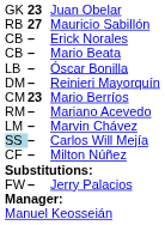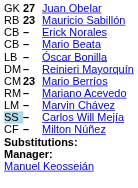 <table style="font-size: 90%" cellspacing="0" cellpadding="0" align="center">
 <tr>
 <td colspan=4></td>
 </tr>
 <tr>
 <th width="25"></th>
 <th width="25"></th>
 </tr>
 <tr>
 <td>GK</td>
-<td><strong>23</strong></td>
+<td><strong>27</strong></td>
 <td> <a href='#'>Juan Obelar</a></td>
 </tr>
 <tr>
 <td>RB</td>
-<td><strong>27</strong></td>
+<td><strong>23</strong></td>
 <td> <a href='#'>Mauricio Sabillón</a></td>
 </tr>
 <tr>
 <td>CB</td>
 <td><strong>–</strong></td>
 <td> <a href='#'>Erick Norales</a></td>
 </tr>
 <tr>
 <td>CB</td>
 <td><strong>–</strong></td>
 <td> <a href='#'>Mario Beata</a></td>
 </tr>
 <tr>
 <td>LB</td>
 <td><strong>–</strong></td>
 <td> <a href='#'>Óscar Bonilla</a></td>
 </tr>
 <tr>
 <td>DM</td>
 <td><strong>–</strong></td>
 <td> <a href='#'>Reinieri Mayorquín</a></td>
 </tr>
 <tr>
 <td>CM</td>
 <td><strong>23</strong></td>
 <td> <a href='#'>Mario Berríos</a></td>
 </tr>
 <tr>
 <td>RM</td>
 <td><strong>–</strong></td>
 <td> <a href='#'>Mariano Acevedo</a></td>
 </tr>
 <tr>
 <td>LM</td>
 <td><strong>–</strong></td>
 <td> <a href='#'>Marvin Chávez</a></td>
 </tr>
 <tr>
 <td style="background: lightblue;">SS</td>
 <td><strong>–</strong></td>
 <td> <a href='#'>Carlos Will Mejía</a></td>
 </tr>
 <tr>
 <td>CF</td>
 <td><strong>–</strong></td>
 <td> <a href='#'>Milton Núñez</a></td>
 <td></td>
 <td></td>
 </tr>
 <tr>
 <td colspan=3><strong>Substitutions:</strong></td>
 </tr>
 <tr>
-<td>FW</td>
-<td><strong>–</strong></td>
-<td> <a href='#'>Jerry Palacios</a></td>
-<td></td>
-<td></td>
-<td></td>
-<td></td>
-</tr>
-<tr>
 <td colspan=3><strong>Manager:</strong></td>
 </tr>
 <tr>
 <td colspan=3> <a href='#'>Manuel Keosseián</a></td>
 </tr>
 </table>
